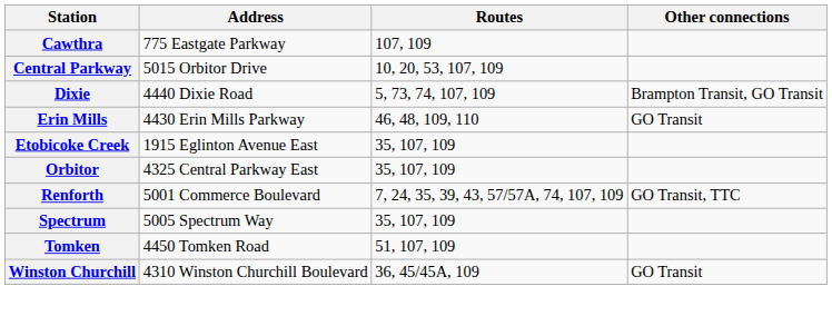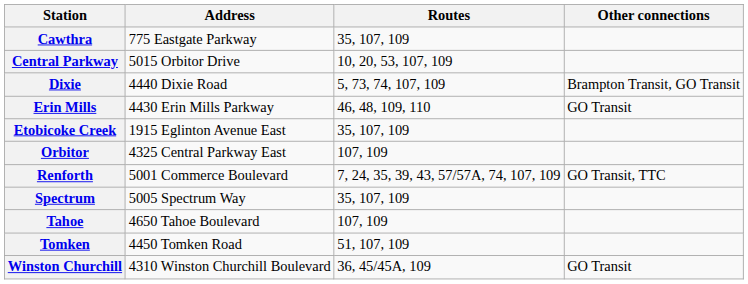 <table class="wikitable">
 <tr>
 <th>Station</th>
 <th>Address</th>
 <th>Routes</th>
 <th>Other connections</th>
 </tr>
 <tr>
 <th><a href='#'>Cawthra</a></th>
 <td>775 Eastgate Parkway</td>
-<td>107, 109</td>
+<td>35, 107, 109</td>
 <td></td>
 </tr>
 <tr>
 <th><a href='#'>Central Parkway</a></th>
 <td>5015 Orbitor Drive</td>
 <td>10, 20, 53, 107, 109</td>
 <td></td>
 </tr>
 <tr>
 <th><a href='#'>Dixie</a></th>
 <td>4440 Dixie Road</td>
 <td>5, 73, 74, 107, 109</td>
 <td>Brampton Transit, GO Transit</td>
 </tr>
 <tr>
 <th><a href='#'>Erin Mills</a></th>
 <td>4430 Erin Mills Parkway</td>
 <td>46, 48, 109, 110</td>
 <td>GO Transit</td>
 </tr>
 <tr>
 <th><a href='#'>Etobicoke Creek</a></th>
 <td>1915 Eglinton Avenue East</td>
 <td>35, 107, 109</td>
 <td></td>
 </tr>
 <tr>
 <th><a href='#'>Orbitor</a></th>
 <td>4325 Central Parkway East</td>
-<td>35, 107, 109</td>
+<td>107, 109</td>
 <td></td>
 </tr>
 <tr>
 <th><a href='#'>Renforth</a></th>
 <td>5001 Commerce Boulevard</td>
 <td>7, 24, 35, 39, 43, 57/57A, 74, 107, 109</td>
 <td>GO Transit, TTC</td>
 </tr>
 <tr>
 <th><a href='#'>Spectrum</a></th>
 <td>5005 Spectrum Way</td>
 <td>35, 107, 109</td>
 <td></td>
 </tr>
 <tr>
+<th><a href='#'>Tahoe</a></th>
+<td>4650 Tahoe Boulevard</td>
+<td>107, 109</td>
+<td></td>
+</tr>
+<tr>
 <th><a href='#'>Tomken</a></th>
 <td>4450 Tomken Road</td>
 <td>51, 107, 109</td>
 <td></td>
 </tr>
 <tr>
 <th><a href='#'>Winston Churchill</a></th>
 <td>4310 Winston Churchill Boulevard</td>
 <td>36, 45/45A, 109</td>
 <td>GO Transit</td>
 </tr>
 </table>
